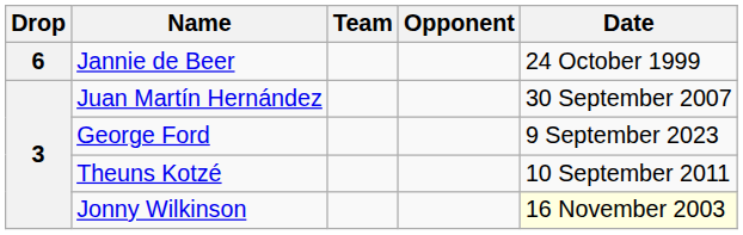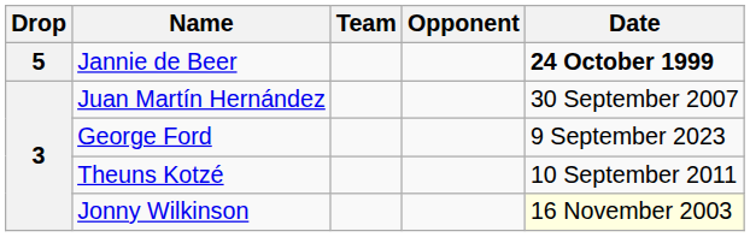 <table class="wikitable">
 <tr>
 <th>Drop</th>
 <th>Name</th>
 <th>Team</th>
 <th>Opponent</th>
 <th>Date</th>
 </tr>
 <tr>
-<th>6</th>
+<th>5</th>
 <td><a href='#'>Jannie de Beer</a></td>
 <td></td>
 <td></td>
-<td>24 October 1999</td>
+<td><strong>24 October 1999</strong></td>
 </tr>
 <tr>
 <th rowspan="4">3</th>
 <td><a href='#'>Juan Martín Hernández</a></td>
 <td></td>
 <td></td>
 <td>30 September 2007</td>
 </tr>
 <tr>
 <td><a href='#'>George Ford</a></td>
 <td></td>
 <td></td>
 <td>9 September 2023</td>
 </tr>
 <tr>
 <td><a href='#'>Theuns Kotzé</a></td>
 <td></td>
 <td></td>
 <td>10 September 2011</td>
 </tr>
 <tr>
 <td><a href='#'>Jonny Wilkinson</a></td>
 <td></td>
 <td></td>
 <td style="background: lightyellow;">16 November 2003</td>
 </tr>
 </table>
